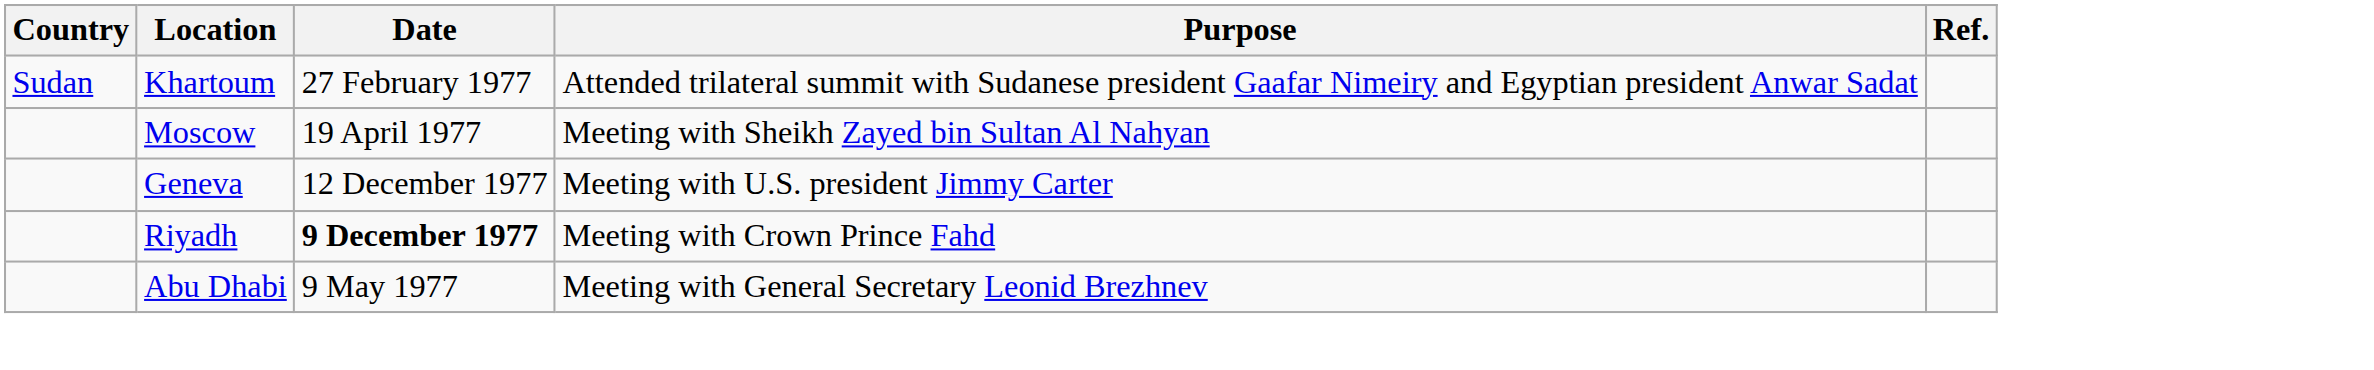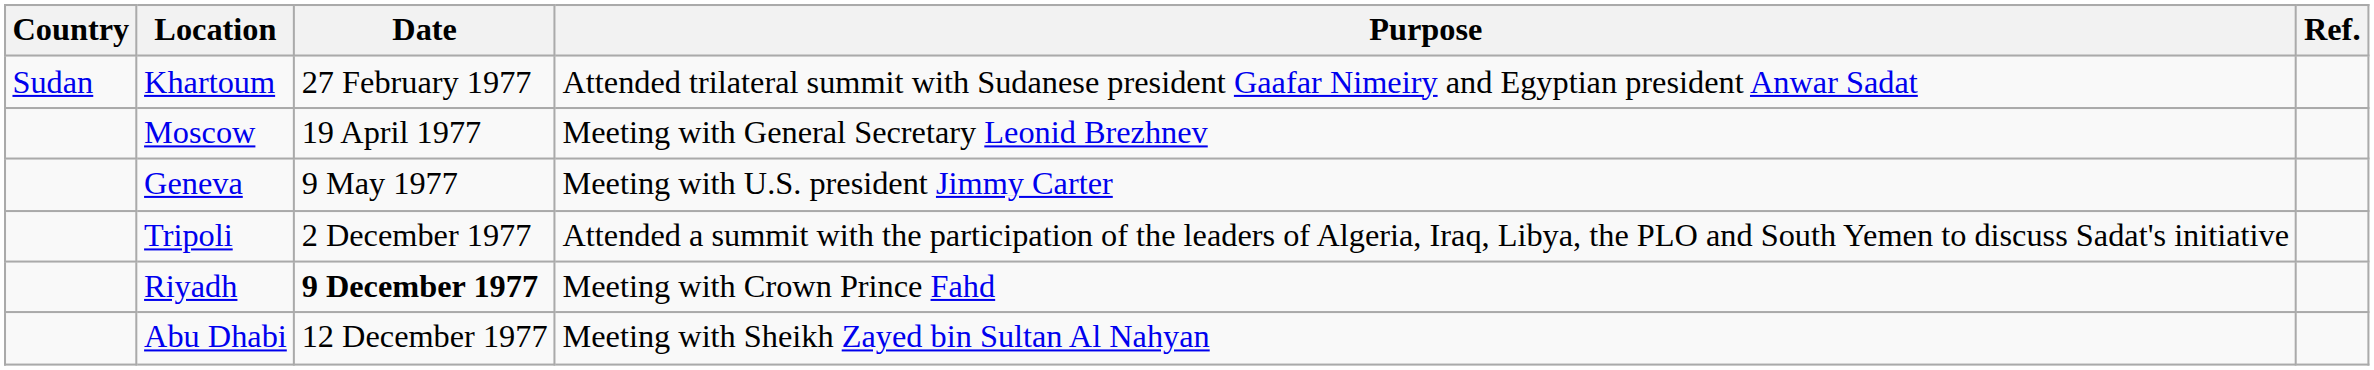 <table class="wikitable">
 <tr>
 <th>Country</th>
 <th>Location</th>
 <th>Date</th>
 <th>Purpose</th>
 <th>Ref.</th>
 </tr>
 <tr>
 <td> <a href='#'>Sudan</a></td>
 <td><a href='#'>Khartoum</a></td>
 <td>27 February 1977</td>
 <td>Attended trilateral summit with Sudanese president <a href='#'>Gaafar Nimeiry</a> and Egyptian president <a href='#'>Anwar Sadat</a></td>
 <td></td>
 </tr>
 <tr>
 <td></td>
 <td><a href='#'>Moscow</a></td>
 <td>19 April 1977</td>
-<td>Meeting with Sheikh <a href='#'>Zayed bin Sultan Al Nahyan</a></td>
+<td>Meeting with General Secretary <a href='#'>Leonid Brezhnev</a></td>
 <td></td>
 </tr>
 <tr>
 <td></td>
 <td><a href='#'>Geneva</a></td>
-<td>12 December 1977</td>
+<td>9 May 1977</td>
 <td>Meeting with U.S. president <a href='#'>Jimmy Carter</a></td>
+<td></td>
+</tr>
+<tr>
+<td></td>
+<td><a href='#'>Tripoli</a></td>
+<td>2 December 1977</td>
+<td>Attended a summit with the participation of the leaders of Algeria, Iraq, Libya, the PLO and South Yemen to discuss Sadat's initiative</td>
 <td></td>
 </tr>
 <tr>
 <td></td>
 <td><a href='#'>Riyadh</a></td>
 <td><strong>9 December 1977</strong></td>
 <td>Meeting with Crown Prince <a href='#'>Fahd</a></td>
 <td></td>
 </tr>
 <tr>
 <td></td>
 <td><a href='#'>Abu Dhabi</a></td>
-<td>9 May 1977</td>
-<td>Meeting with General Secretary <a href='#'>Leonid Brezhnev</a></td>
+<td>12 December 1977</td>
+<td>Meeting with Sheikh <a href='#'>Zayed bin Sultan Al Nahyan</a></td>
 <td></td>
 </tr>
 </table>
